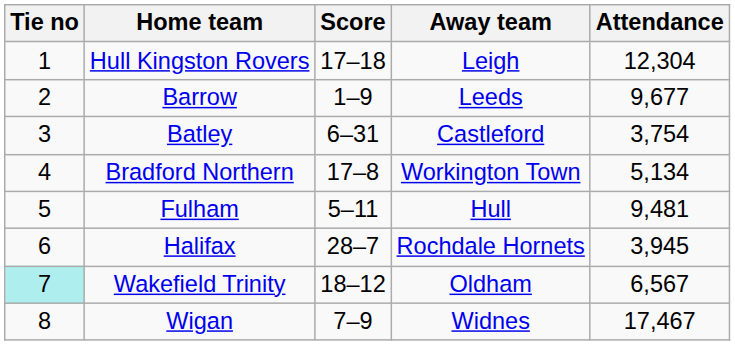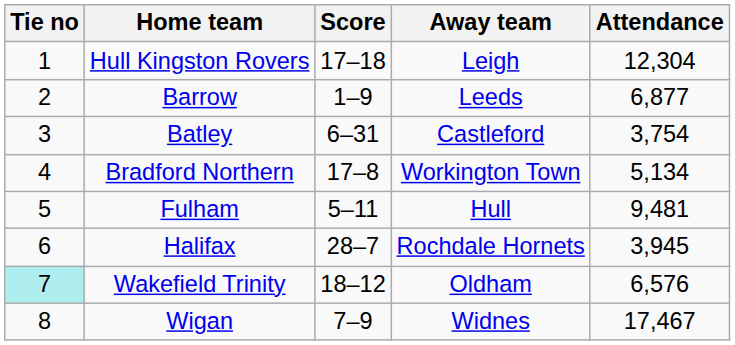 <table class="wikitable" style="text-align:center">
 <tr>
 <th>Tie no</th>
 <th>Home team</th>
 <th>Score</th>
 <th>Away team</th>
 <th>Attendance</th>
 </tr>
 <tr>
 <td>1</td>
 <td><a href='#'>Hull Kingston Rovers</a></td>
 <td>17–18</td>
 <td><a href='#'>Leigh</a></td>
 <td>12,304</td>
 </tr>
 <tr>
 <td>2</td>
 <td><a href='#'>Barrow</a></td>
 <td>1–9</td>
 <td><a href='#'>Leeds</a></td>
-<td>9,677</td>
+<td>6,877</td>
 </tr>
 <tr>
 <td>3</td>
 <td><a href='#'>Batley</a></td>
 <td>6–31</td>
 <td><a href='#'>Castleford</a></td>
 <td>3,754</td>
 </tr>
 <tr>
 <td>4</td>
 <td><a href='#'>Bradford Northern</a></td>
 <td>17–8</td>
 <td><a href='#'>Workington Town</a></td>
 <td>5,134</td>
 </tr>
 <tr>
 <td>5</td>
 <td><a href='#'>Fulham</a></td>
 <td>5–11</td>
 <td><a href='#'>Hull</a></td>
 <td>9,481</td>
 </tr>
 <tr>
 <td>6</td>
 <td><a href='#'>Halifax</a></td>
 <td>28–7</td>
 <td><a href='#'>Rochdale Hornets</a></td>
 <td>3,945</td>
 </tr>
 <tr>
 <td style="background: paleturquoise;">7</td>
 <td><a href='#'>Wakefield Trinity</a></td>
 <td>18–12</td>
 <td><a href='#'>Oldham</a></td>
-<td>6,567</td>
+<td>6,576</td>
 </tr>
 <tr>
 <td>8</td>
 <td><a href='#'>Wigan</a></td>
 <td>7–9</td>
 <td><a href='#'>Widnes</a></td>
 <td>17,467</td>
 </tr>
 </table>
